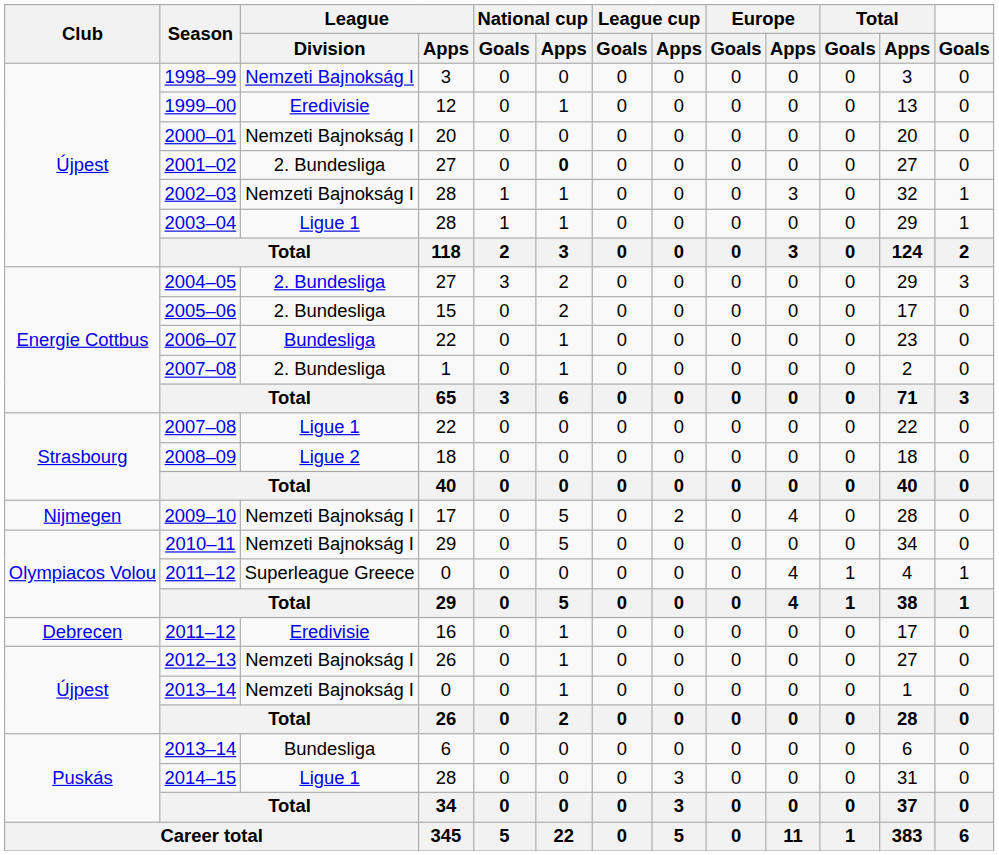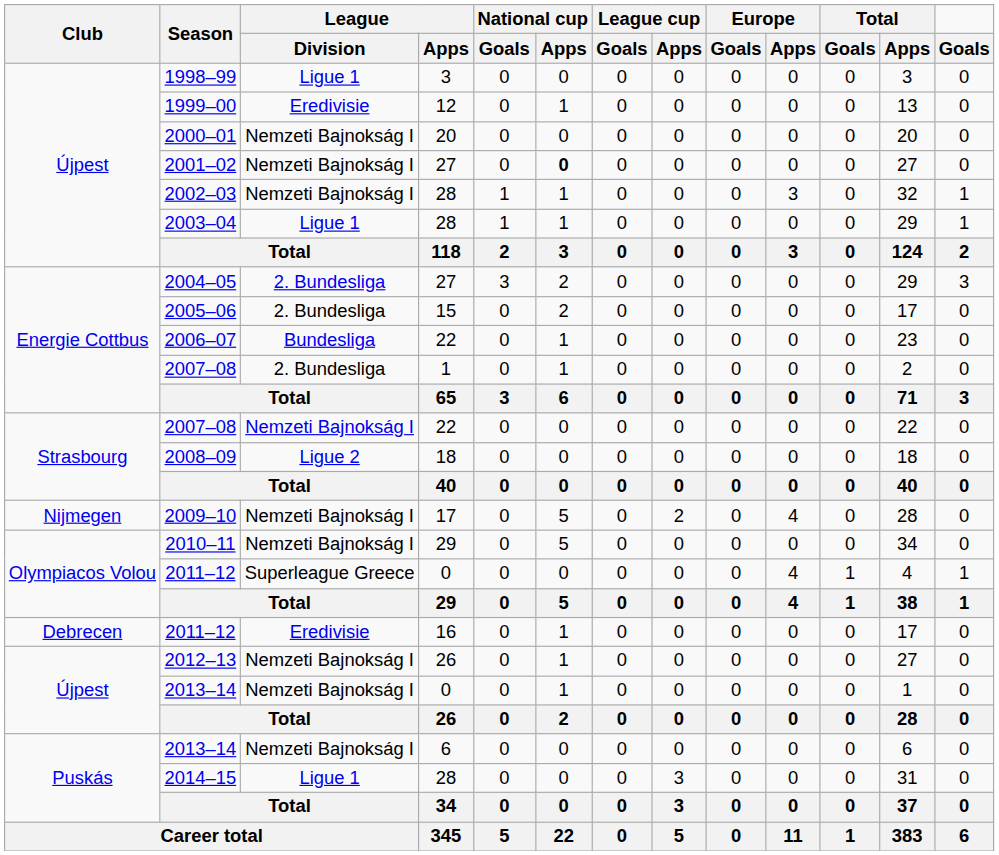 <table class="wikitable" style="text-align:center">
 <tr>
 <th rowspan="2">Club</th>
 <th rowspan="2">Season</th>
 <th colspan="2">League</th>
 <th colspan="2">National cup</th>
 <th colspan="2">League cup</th>
 <th colspan="2">Europe</th>
 <th colspan="2">Total</th>
 </tr>
 <tr>
 <th>Division</th>
 <th>Apps</th>
 <th>Goals</th>
 <th>Apps</th>
 <th>Goals</th>
 <th>Apps</th>
 <th>Goals</th>
 <th>Apps</th>
 <th>Goals</th>
 <th>Apps</th>
 <th>Goals</th>
 </tr>
 <tr>
 <td rowspan="7"><a href='#'>Újpest</a></td>
 <td><a href='#'>1998–99</a></td>
-<td><a href='#'>Nemzeti Bajnokság I</a></td>
+<td><a href='#'>Ligue 1</a></td>
 <td>3</td>
 <td>0</td>
 <td>0</td>
 <td>0</td>
 <td>0</td>
 <td>0</td>
 <td>0</td>
 <td>0</td>
 <td>3</td>
 <td>0</td>
 </tr>
 <tr>
 <td><a href='#'>1999–00</a></td>
 <td><a href='#'>Eredivisie</a></td>
 <td>12</td>
 <td>0</td>
 <td>1</td>
 <td>0</td>
 <td>0</td>
 <td>0</td>
 <td>0</td>
 <td>0</td>
 <td>13</td>
 <td>0</td>
 </tr>
 <tr>
 <td><a href='#'>2000–01</a></td>
 <td>Nemzeti Bajnokság I</td>
 <td>20</td>
 <td>0</td>
 <td>0</td>
 <td>0</td>
 <td>0</td>
 <td>0</td>
 <td>0</td>
 <td>0</td>
 <td>20</td>
 <td>0</td>
 </tr>
 <tr>
 <td><a href='#'>2001–02</a></td>
-<td>2. Bundesliga</td>
+<td>Nemzeti Bajnokság I</td>
 <td>27</td>
 <td>0</td>
 <td><strong>0</strong></td>
 <td>0</td>
 <td>0</td>
 <td>0</td>
 <td>0</td>
 <td>0</td>
 <td>27</td>
 <td>0</td>
 </tr>
 <tr>
 <td><a href='#'>2002–03</a></td>
 <td>Nemzeti Bajnokság I</td>
 <td>28</td>
 <td>1</td>
 <td>1</td>
 <td>0</td>
 <td>0</td>
 <td>0</td>
 <td>3</td>
 <td>0</td>
 <td>32</td>
 <td>1</td>
 </tr>
 <tr>
 <td><a href='#'>2003–04</a></td>
 <td><a href='#'>Ligue 1</a></td>
 <td>28</td>
 <td>1</td>
 <td>1</td>
 <td>0</td>
 <td>0</td>
 <td>0</td>
 <td>0</td>
 <td>0</td>
 <td>29</td>
 <td>1</td>
 </tr>
 <tr>
 <th colspan="2">Total</th>
 <th>118</th>
 <th>2</th>
 <th>3</th>
 <th>0</th>
 <th>0</th>
 <th>0</th>
 <th>3</th>
 <th>0</th>
 <th>124</th>
 <th>2</th>
 </tr>
 <tr>
 <td rowspan="5"><a href='#'>Energie Cottbus</a></td>
 <td><a href='#'>2004–05</a></td>
 <td><a href='#'>2. Bundesliga</a></td>
 <td>27</td>
 <td>3</td>
 <td>2</td>
 <td>0</td>
 <td>0</td>
 <td>0</td>
 <td>0</td>
 <td>0</td>
 <td>29</td>
 <td>3</td>
 </tr>
 <tr>
 <td><a href='#'>2005–06</a></td>
 <td>2. Bundesliga</td>
 <td>15</td>
 <td>0</td>
 <td>2</td>
 <td>0</td>
 <td>0</td>
 <td>0</td>
 <td>0</td>
 <td>0</td>
 <td>17</td>
 <td>0</td>
 </tr>
 <tr>
 <td><a href='#'>2006–07</a></td>
 <td><a href='#'>Bundesliga</a></td>
 <td>22</td>
 <td>0</td>
 <td>1</td>
 <td>0</td>
 <td>0</td>
 <td>0</td>
 <td>0</td>
 <td>0</td>
 <td>23</td>
 <td>0</td>
 </tr>
 <tr>
 <td><a href='#'>2007–08</a></td>
 <td>2. Bundesliga</td>
 <td>1</td>
 <td>0</td>
 <td>1</td>
 <td>0</td>
 <td>0</td>
 <td>0</td>
 <td>0</td>
 <td>0</td>
 <td>2</td>
 <td>0</td>
 </tr>
 <tr>
 <th colspan="2">Total</th>
 <th>65</th>
 <th>3</th>
 <th>6</th>
 <th>0</th>
 <th>0</th>
 <th>0</th>
 <th>0</th>
 <th>0</th>
 <th>71</th>
 <th>3</th>
 </tr>
 <tr>
 <td rowspan="3"><a href='#'>Strasbourg</a></td>
 <td><a href='#'>2007–08</a></td>
-<td><a href='#'>Ligue 1</a></td>
+<td><a href='#'>Nemzeti Bajnokság I</a></td>
 <td>22</td>
 <td>0</td>
 <td>0</td>
 <td>0</td>
 <td>0</td>
 <td>0</td>
 <td>0</td>
 <td>0</td>
 <td>22</td>
 <td>0</td>
 </tr>
 <tr>
 <td><a href='#'>2008–09</a></td>
 <td><a href='#'>Ligue 2</a></td>
 <td>18</td>
 <td>0</td>
 <td>0</td>
 <td>0</td>
 <td>0</td>
 <td>0</td>
 <td>0</td>
 <td>0</td>
 <td>18</td>
 <td>0</td>
 </tr>
 <tr>
 <th colspan="2">Total</th>
 <th>40</th>
 <th>0</th>
 <th>0</th>
 <th>0</th>
 <th>0</th>
 <th>0</th>
 <th>0</th>
 <th>0</th>
 <th>40</th>
 <th>0</th>
 </tr>
 <tr>
 <td><a href='#'>Nijmegen</a></td>
 <td><a href='#'>2009–10</a></td>
 <td>Nemzeti Bajnokság I</td>
 <td>17</td>
 <td>0</td>
 <td>5</td>
 <td>0</td>
 <td>2</td>
 <td>0</td>
 <td>4</td>
 <td>0</td>
 <td>28</td>
 <td>0</td>
 </tr>
 <tr>
 <td rowspan="3"><a href='#'>Olympiacos Volou</a></td>
 <td><a href='#'>2010–11</a></td>
 <td>Nemzeti Bajnokság I</td>
 <td>29</td>
 <td>0</td>
 <td>5</td>
 <td>0</td>
 <td>0</td>
 <td>0</td>
 <td>0</td>
 <td>0</td>
 <td>34</td>
 <td>0</td>
 </tr>
 <tr>
 <td><a href='#'>2011–12</a></td>
 <td>Superleague Greece</td>
 <td>0</td>
 <td>0</td>
 <td>0</td>
 <td>0</td>
 <td>0</td>
 <td>0</td>
 <td>4</td>
 <td>1</td>
 <td>4</td>
 <td>1</td>
 </tr>
 <tr>
 <th colspan="2">Total</th>
 <th>29</th>
 <th>0</th>
 <th>5</th>
 <th>0</th>
 <th>0</th>
 <th>0</th>
 <th>4</th>
 <th>1</th>
 <th>38</th>
 <th>1</th>
 </tr>
 <tr>
 <td><a href='#'>Debrecen</a></td>
 <td><a href='#'>2011–12</a></td>
 <td><a href='#'>Eredivisie</a></td>
 <td>16</td>
 <td>0</td>
 <td>1</td>
 <td>0</td>
 <td>0</td>
 <td>0</td>
 <td>0</td>
 <td>0</td>
 <td>17</td>
 <td>0</td>
 </tr>
 <tr>
 <td rowspan="3"><a href='#'>Újpest</a></td>
 <td><a href='#'>2012–13</a></td>
 <td>Nemzeti Bajnokság I</td>
 <td>26</td>
 <td>0</td>
 <td>1</td>
 <td>0</td>
 <td>0</td>
 <td>0</td>
 <td>0</td>
 <td>0</td>
 <td>27</td>
 <td>0</td>
 </tr>
 <tr>
 <td><a href='#'>2013–14</a></td>
 <td>Nemzeti Bajnokság I</td>
 <td>0</td>
 <td>0</td>
 <td>1</td>
 <td>0</td>
 <td>0</td>
 <td>0</td>
 <td>0</td>
 <td>0</td>
 <td>1</td>
 <td>0</td>
 </tr>
 <tr>
 <th colspan="2">Total</th>
 <th>26</th>
 <th>0</th>
 <th>2</th>
 <th>0</th>
 <th>0</th>
 <th>0</th>
 <th>0</th>
 <th>0</th>
 <th>28</th>
 <th>0</th>
 </tr>
 <tr>
 <td rowspan="3"><a href='#'>Puskás</a></td>
 <td><a href='#'>2013–14</a></td>
-<td>Bundesliga</td>
+<td>Nemzeti Bajnokság I</td>
 <td>6</td>
 <td>0</td>
 <td>0</td>
 <td>0</td>
 <td>0</td>
 <td>0</td>
 <td>0</td>
 <td>0</td>
 <td>6</td>
 <td>0</td>
 </tr>
 <tr>
 <td><a href='#'>2014–15</a></td>
 <td><a href='#'>Ligue 1</a></td>
 <td>28</td>
 <td>0</td>
 <td>0</td>
 <td>0</td>
 <td>3</td>
 <td>0</td>
 <td>0</td>
 <td>0</td>
 <td>31</td>
 <td>0</td>
 </tr>
 <tr>
 <th colspan="2">Total</th>
 <th>34</th>
 <th>0</th>
 <th>0</th>
 <th>0</th>
 <th>3</th>
 <th>0</th>
 <th>0</th>
 <th>0</th>
 <th>37</th>
 <th>0</th>
 </tr>
 <tr>
 <th colspan="3">Career total</th>
 <th>345</th>
 <th>5</th>
 <th>22</th>
 <th>0</th>
 <th>5</th>
 <th>0</th>
 <th>11</th>
 <th>1</th>
 <th>383</th>
 <th>6</th>
 </tr>
 </table>
